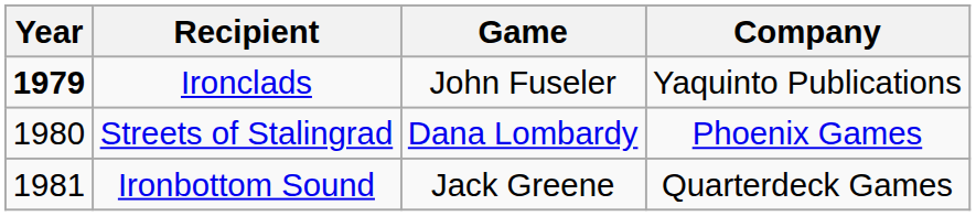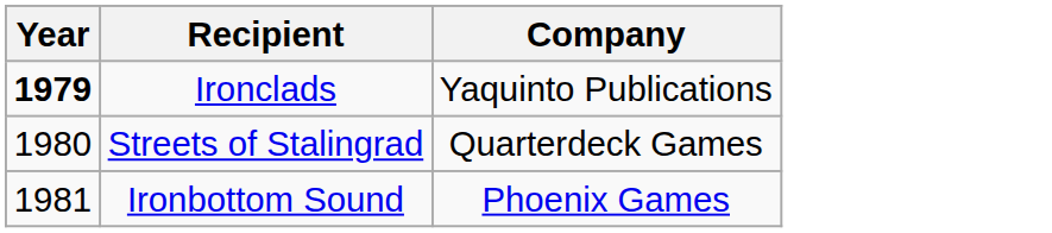 <table class="wikitable" style="font-size: 95%">
 <tr>
 <th>Year</th>
 <th>Recipient</th>
-<th>Game</th>
 <th>Company</th>
 </tr>
 <tr align="center">
 <td><strong>1979</strong></td>
 <td><a href='#'>Ironclads</a></td>
-<td>John Fuseler</td>
 <td>Yaquinto Publications</td>
 </tr>
 <tr align="center">
 <td>1980</td>
 <td><a href='#'>Streets of Stalingrad</a></td>
-<td><a href='#'>Dana Lombardy</a></td>
-<td><a href='#'>Phoenix Games</a></td>
+<td>Quarterdeck Games</td>
 </tr>
 <tr align="center">
 <td>1981</td>
 <td><a href='#'>Ironbottom Sound</a></td>
-<td>Jack Greene</td>
-<td>Quarterdeck Games</td>
+<td><a href='#'>Phoenix Games</a></td>
 </tr>
 </table>
